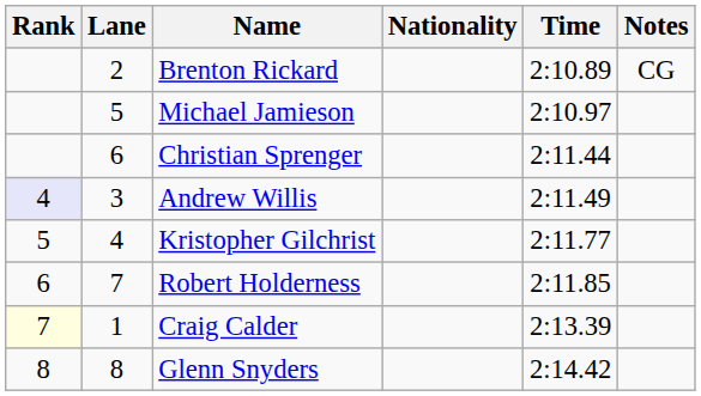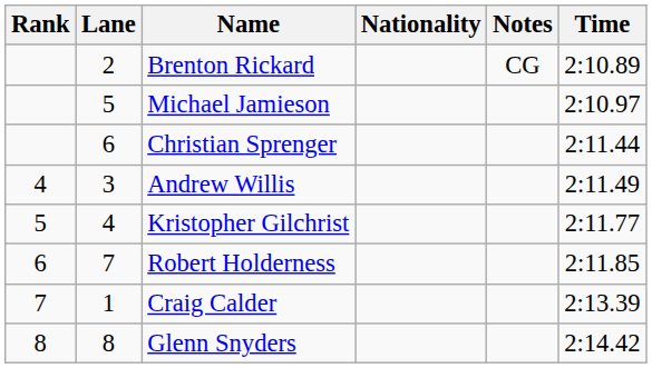 <table class="wikitable sortable" style="text-align:center">
 <tr>
 <th>Rank</th>
 <th>Lane</th>
 <th>Name</th>
 <th>Nationality</th>
+<th>Notes</th>
 <th>Time</th>
-<th>Notes</th>
 </tr>
 <tr>
 <td></td>
 <td>2</td>
 <td align=left><a href='#'>Brenton Rickard</a></td>
 <td align=left></td>
+<td>CG</td>
 <td>2:10.89</td>
-<td>CG</td>
 </tr>
 <tr>
 <td></td>
 <td>5</td>
 <td align=left><a href='#'>Michael Jamieson</a></td>
 <td align=left></td>
+<td></td>
 <td>2:10.97</td>
-<td></td>
 </tr>
 <tr>
 <td></td>
 <td>6</td>
 <td align=left><a href='#'>Christian Sprenger</a></td>
 <td align=left></td>
+<td></td>
 <td>2:11.44</td>
-<td></td>
 </tr>
 <tr>
-<td style="background: lavender;">4</td>
+<td>4</td>
 <td>3</td>
 <td align=left><a href='#'>Andrew Willis</a></td>
 <td align=left></td>
+<td></td>
 <td>2:11.49</td>
-<td></td>
 </tr>
 <tr>
 <td>5</td>
 <td>4</td>
 <td align=left><a href='#'>Kristopher Gilchrist</a></td>
 <td align=left></td>
+<td></td>
 <td>2:11.77</td>
-<td></td>
 </tr>
 <tr>
 <td>6</td>
 <td>7</td>
 <td align=left><a href='#'>Robert Holderness</a></td>
 <td align=left></td>
+<td></td>
 <td>2:11.85</td>
-<td></td>
 </tr>
 <tr>
-<td style="background: lightyellow;">7</td>
+<td>7</td>
 <td>1</td>
 <td align=left><a href='#'>Craig Calder</a></td>
 <td align=left></td>
+<td></td>
 <td>2:13.39</td>
-<td></td>
 </tr>
 <tr>
 <td>8</td>
 <td>8</td>
 <td align=left><a href='#'>Glenn Snyders</a></td>
 <td align=left></td>
+<td></td>
 <td>2:14.42</td>
-<td></td>
 </tr>
 </table>
